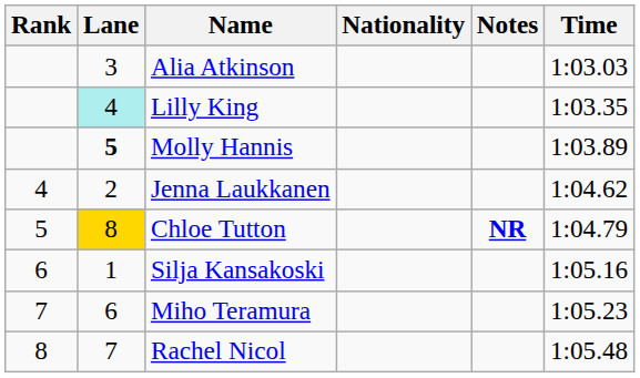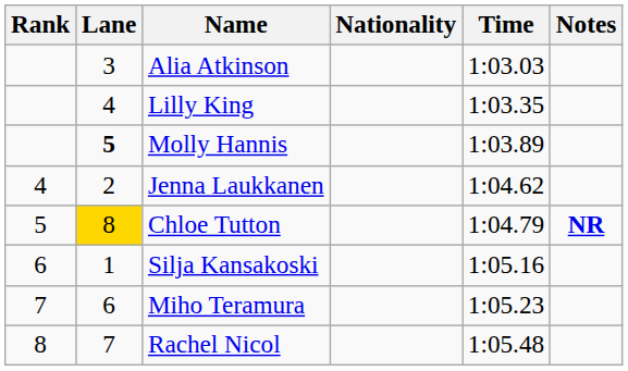 <table class="wikitable sortable" style="text-align:center">
 <tr>
 <th>Rank</th>
 <th>Lane</th>
 <th>Name</th>
 <th>Nationality</th>
+<th>Time</th>
 <th>Notes</th>
-<th>Time</th>
 </tr>
 <tr>
 <td></td>
 <td>3</td>
 <td align=left><a href='#'>Alia Atkinson</a></td>
 <td align=left></td>
+<td>1:03.03</td>
 <td></td>
-<td>1:03.03</td>
 </tr>
 <tr>
 <td></td>
-<td style="background: paleturquoise;">4</td>
+<td>4</td>
 <td align=left><a href='#'>Lilly King</a></td>
 <td align=left></td>
+<td>1:03.35</td>
 <td></td>
-<td>1:03.35</td>
 </tr>
 <tr>
 <td></td>
 <td><strong>5</strong></td>
 <td align=left><a href='#'>Molly Hannis</a></td>
 <td align=left></td>
+<td>1:03.89</td>
 <td></td>
-<td>1:03.89</td>
 </tr>
 <tr>
 <td>4</td>
 <td>2</td>
 <td align=left><a href='#'>Jenna Laukkanen</a></td>
 <td align=left></td>
+<td>1:04.62</td>
 <td></td>
-<td>1:04.62</td>
 </tr>
 <tr>
 <td>5</td>
 <td style="background: gold;">8</td>
 <td align=left><a href='#'>Chloe Tutton</a></td>
 <td align=left></td>
+<td>1:04.79</td>
 <td><strong><a href='#'>NR</a></strong></td>
-<td>1:04.79</td>
 </tr>
 <tr>
 <td>6</td>
 <td>1</td>
 <td align=left><a href='#'>Silja Kansakoski</a></td>
 <td align=left></td>
+<td>1:05.16</td>
 <td></td>
-<td>1:05.16</td>
 </tr>
 <tr>
 <td>7</td>
 <td>6</td>
 <td align=left><a href='#'>Miho Teramura</a></td>
 <td align=left></td>
+<td>1:05.23</td>
 <td></td>
-<td>1:05.23</td>
 </tr>
 <tr>
 <td>8</td>
 <td>7</td>
 <td align=left><a href='#'>Rachel Nicol</a></td>
 <td align=left></td>
+<td>1:05.48</td>
 <td></td>
-<td>1:05.48</td>
 </tr>
 </table>
